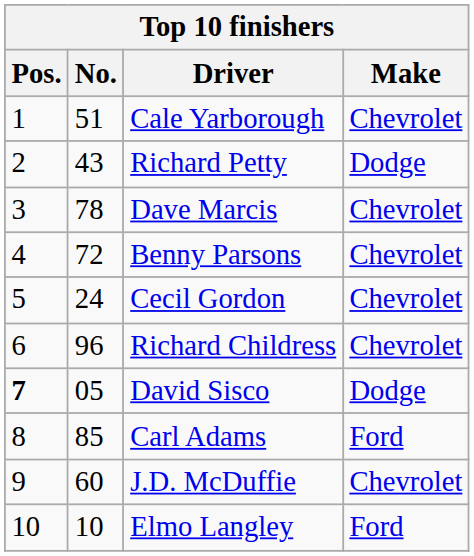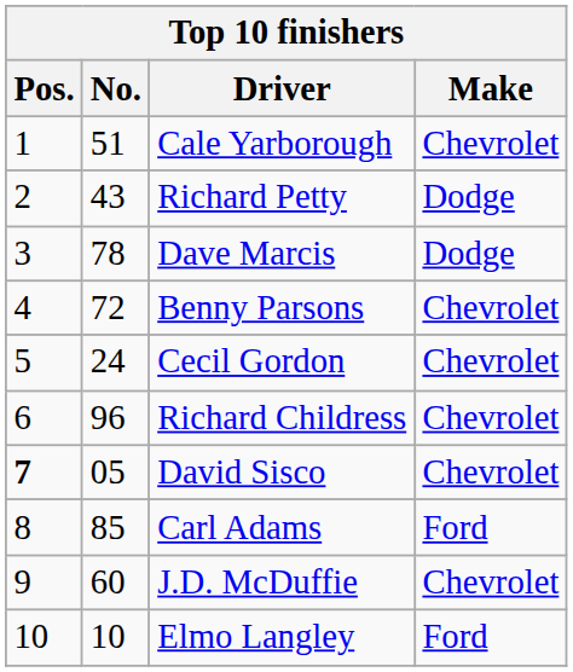 <table class="wikitable">
 <tr>
 <th colspan="4">Top 10 finishers</th>
 </tr>
 <tr>
 <th>Pos.</th>
 <th>No.</th>
 <th>Driver</th>
 <th>Make</th>
 </tr>
 <tr>
 <td>1</td>
 <td>51</td>
 <td><a href='#'>Cale Yarborough</a></td>
 <td><a href='#'>Chevrolet</a></td>
 </tr>
 <tr>
 <td>2</td>
 <td>43</td>
 <td><a href='#'>Richard Petty</a></td>
 <td><a href='#'>Dodge</a></td>
 </tr>
 <tr>
 <td>3</td>
 <td>78</td>
 <td><a href='#'>Dave Marcis</a></td>
-<td><a href='#'>Chevrolet</a></td>
+<td><a href='#'>Dodge</a></td>
 </tr>
 <tr>
 <td>4</td>
 <td>72</td>
 <td><a href='#'>Benny Parsons</a></td>
 <td><a href='#'>Chevrolet</a></td>
 </tr>
 <tr>
 <td>5</td>
 <td>24</td>
 <td><a href='#'>Cecil Gordon</a></td>
 <td><a href='#'>Chevrolet</a></td>
 </tr>
 <tr>
 <td>6</td>
 <td>96</td>
 <td><a href='#'>Richard Childress</a></td>
 <td><a href='#'>Chevrolet</a></td>
 </tr>
 <tr>
 <td><strong>7</strong></td>
 <td>05</td>
 <td><a href='#'>David Sisco</a></td>
-<td><a href='#'>Dodge</a></td>
+<td><a href='#'>Chevrolet</a></td>
 </tr>
 <tr>
 <td>8</td>
 <td>85</td>
 <td><a href='#'>Carl Adams</a></td>
 <td><a href='#'>Ford</a></td>
 </tr>
 <tr>
 <td>9</td>
 <td>60</td>
 <td><a href='#'>J.D. McDuffie</a></td>
 <td><a href='#'>Chevrolet</a></td>
 </tr>
 <tr>
 <td>10</td>
 <td>10</td>
 <td><a href='#'>Elmo Langley</a></td>
 <td><a href='#'>Ford</a></td>
 </tr>
 </table>
